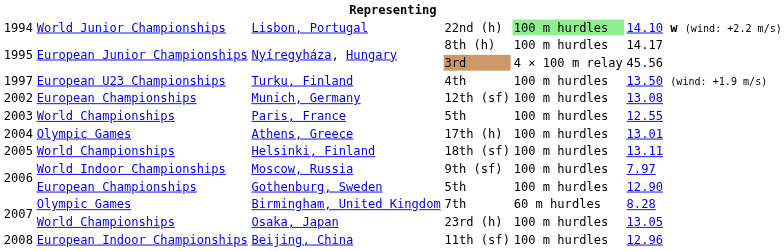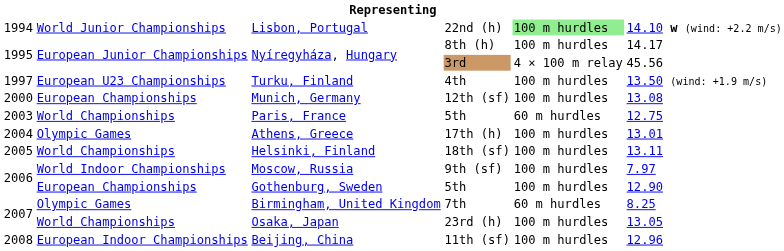 <table>
 <tr>
 <th colspan="6">Representing </th>
 </tr>
 <tr>
 <td>1994</td>
 <td><a href='#'>World Junior Championships</a></td>
 <td><a href='#'>Lisbon, Portugal</a></td>
 <td>22nd (h)</td>
 <td style="background: lightgreen;">100 m hurdles</td>
 <td><a href='#'>14.10</a> <strong>w</strong> <small>(wind: +2.2 m/s)</small></td>
 </tr>
 <tr>
 <td rowspan=2>1995</td>
 <td rowspan=2><a href='#'>European Junior Championships</a></td>
 <td rowspan=2><a href='#'>Nyíregyháza</a>, <a href='#'>Hungary</a></td>
 <td>8th (h)</td>
 <td>100 m hurdles</td>
 <td>14.17</td>
 </tr>
 <tr>
 <td bgcolor=cc9966>3rd</td>
 <td>4 × 100 m relay</td>
 <td>45.56</td>
 </tr>
 <tr>
 <td>1997</td>
 <td><a href='#'>European U23 Championships</a></td>
 <td><a href='#'>Turku, Finland</a></td>
 <td>4th</td>
 <td>100 m hurdles</td>
 <td><a href='#'>13.50</a> <small>(wind: +1.9 m/s)</small></td>
 </tr>
 <tr>
-<td>2002</td>
+<td>2000</td>
 <td><a href='#'>European Championships</a></td>
 <td><a href='#'>Munich, Germany</a></td>
 <td>12th (sf)</td>
 <td>100 m hurdles</td>
 <td><a href='#'>13.08</a></td>
 </tr>
 <tr>
 <td>2003</td>
 <td><a href='#'>World Championships</a></td>
 <td><a href='#'>Paris, France</a></td>
 <td>5th</td>
-<td>100 m hurdles</td>
-<td><a href='#'>12.55</a></td>
+<td>60 m hurdles</td>
+<td><a href='#'>12.75</a></td>
 </tr>
 <tr>
 <td>2004</td>
 <td><a href='#'>Olympic Games</a></td>
 <td><a href='#'>Athens, Greece</a></td>
 <td>17th (h)</td>
 <td>100 m hurdles</td>
 <td><a href='#'>13.01</a></td>
 </tr>
 <tr>
 <td>2005</td>
 <td><a href='#'>World Championships</a></td>
 <td><a href='#'>Helsinki, Finland</a></td>
 <td>18th (sf)</td>
 <td>100 m hurdles</td>
 <td><a href='#'>13.11</a></td>
 </tr>
 <tr>
 <td rowspan=2>2006</td>
 <td><a href='#'>World Indoor Championships</a></td>
 <td><a href='#'>Moscow, Russia</a></td>
 <td>9th (sf)</td>
 <td>100 m hurdles</td>
 <td><a href='#'>7.97</a></td>
 </tr>
 <tr>
 <td><a href='#'>European Championships</a></td>
 <td><a href='#'>Gothenburg, Sweden</a></td>
 <td>5th</td>
 <td>100 m hurdles</td>
 <td><a href='#'>12.90</a></td>
 </tr>
 <tr>
 <td rowspan=2>2007</td>
 <td><a href='#'>Olympic Games</a></td>
 <td><a href='#'>Birmingham, United Kingdom</a></td>
 <td>7th</td>
 <td>60 m hurdles</td>
-<td><a href='#'>8.28</a></td>
+<td><a href='#'>8.25</a></td>
 </tr>
 <tr>
 <td><a href='#'>World Championships</a></td>
 <td><a href='#'>Osaka, Japan</a></td>
 <td>23rd (h)</td>
 <td>100 m hurdles</td>
 <td><a href='#'>13.05</a></td>
 </tr>
 <tr>
 <td>2008</td>
 <td><a href='#'>European Indoor Championships</a></td>
 <td><a href='#'>Beijing, China</a></td>
 <td>11th (sf)</td>
 <td>100 m hurdles</td>
 <td><a href='#'>12.96</a></td>
 </tr>
 </table>
